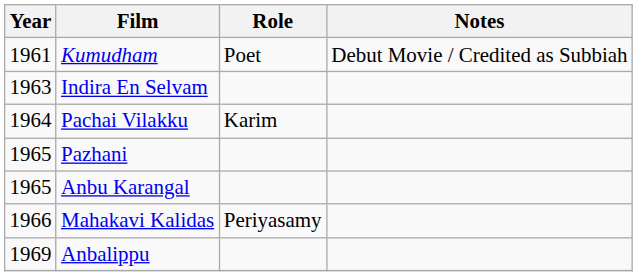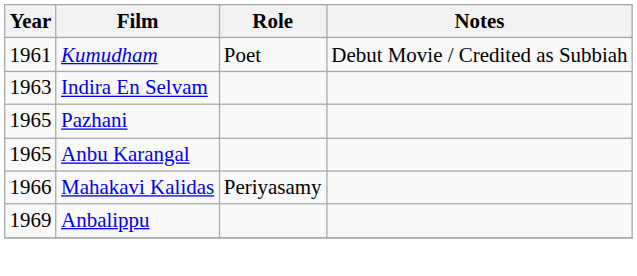 <table class="wikitable sortable">
 <tr>
 <th>Year</th>
 <th>Film</th>
 <th>Role</th>
 <th>Notes</th>
 </tr>
 <tr>
 <td>1961</td>
 <td><em><a href='#'>Kumudham</a></em></td>
 <td>Poet</td>
 <td>Debut Movie / Credited as Subbiah</td>
 </tr>
 <tr>
 <td>1963</td>
 <td><a href='#'>Indira En Selvam</a></td>
 <td></td>
-<td></td>
-</tr>
-<tr>
-<td>1964</td>
-<td><a href='#'>Pachai Vilakku</a></td>
-<td>Karim</td>
 <td></td>
 </tr>
 <tr>
 <td>1965</td>
 <td><a href='#'>Pazhani</a></td>
 <td></td>
 <td></td>
 </tr>
 <tr>
 <td>1965</td>
 <td><a href='#'>Anbu Karangal</a></td>
 <td></td>
 <td></td>
 </tr>
 <tr>
 <td>1966</td>
 <td><a href='#'>Mahakavi Kalidas</a></td>
 <td>Periyasamy</td>
 <td></td>
 </tr>
 <tr>
 <td>1969</td>
 <td><a href='#'>Anbalippu</a></td>
 <td></td>
 <td></td>
 </tr>
 <tr>
 </tr>
 </table>
